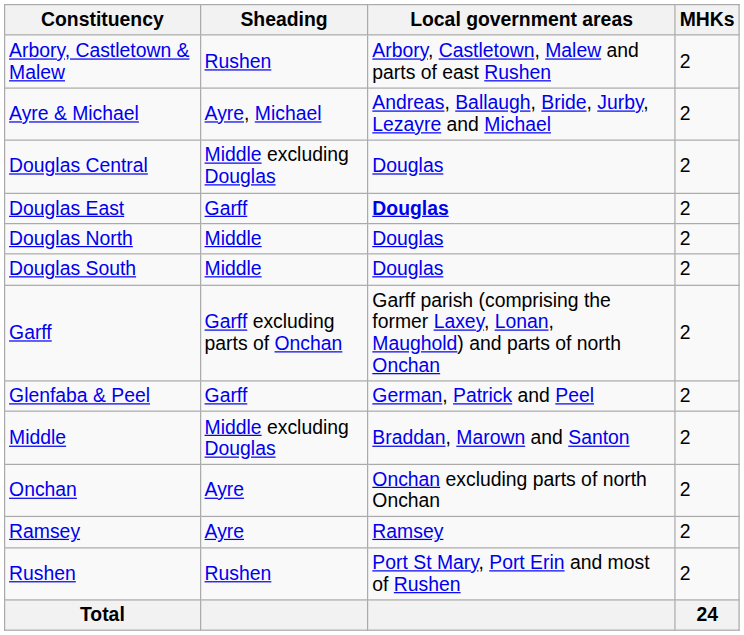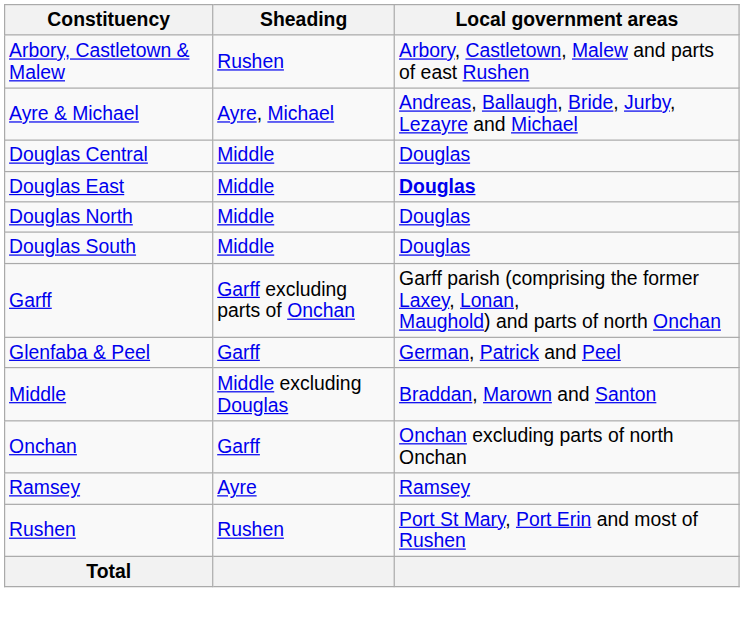 <table class="wikitable">
 <tr>
 <th>Constituency</th>
 <th>Sheading</th>
 <th>Local government areas</th>
-<th>MHKs</th>
 </tr>
 <tr>
 <td><a href='#'>Arbory, Castletown & Malew</a></td>
 <td><a href='#'>Rushen</a></td>
 <td><a href='#'>Arbory</a>, <a href='#'>Castletown</a>, <a href='#'>Malew</a> and parts of east <a href='#'>Rushen</a></td>
-<td>2</td>
 </tr>
 <tr>
 <td><a href='#'>Ayre & Michael</a></td>
 <td><a href='#'>Ayre</a>, <a href='#'>Michael</a></td>
 <td><a href='#'>Andreas</a>, <a href='#'>Ballaugh</a>, <a href='#'>Bride</a>, <a href='#'>Jurby</a>, <a href='#'>Lezayre</a> and <a href='#'>Michael</a></td>
-<td>2</td>
 </tr>
 <tr>
 <td><a href='#'>Douglas Central</a></td>
-<td><a href='#'>Middle</a> excluding <a href='#'>Douglas</a></td>
+<td><a href='#'>Middle</a></td>
 <td><a href='#'>Douglas</a></td>
-<td>2</td>
 </tr>
 <tr>
 <td><a href='#'>Douglas East</a></td>
-<td><a href='#'>Garff</a></td>
+<td><a href='#'>Middle</a></td>
 <td><strong><a href='#'>Douglas</a></strong></td>
-<td>2</td>
 </tr>
 <tr>
 <td><a href='#'>Douglas North</a></td>
 <td><a href='#'>Middle</a></td>
 <td><a href='#'>Douglas</a></td>
-<td>2</td>
 </tr>
 <tr>
 <td><a href='#'>Douglas South</a></td>
 <td><a href='#'>Middle</a></td>
 <td><a href='#'>Douglas</a></td>
-<td>2</td>
 </tr>
 <tr>
 <td><a href='#'>Garff</a></td>
 <td><a href='#'>Garff</a> excluding<br>parts of <a href='#'>Onchan</a></td>
 <td>Garff parish (comprising the former <a href='#'>Laxey</a>, <a href='#'>Lonan</a>,<br><a href='#'>Maughold</a>) and parts of north <a href='#'>Onchan</a></td>
-<td>2</td>
 </tr>
 <tr>
 <td><a href='#'>Glenfaba & Peel</a></td>
 <td><a href='#'>Garff</a></td>
 <td><a href='#'>German</a>, <a href='#'>Patrick</a> and <a href='#'>Peel</a></td>
-<td>2</td>
 </tr>
 <tr>
 <td><a href='#'>Middle</a></td>
 <td><a href='#'>Middle</a> excluding <a href='#'>Douglas</a></td>
 <td><a href='#'>Braddan</a>, <a href='#'>Marown</a> and <a href='#'>Santon</a></td>
-<td>2</td>
 </tr>
 <tr>
 <td><a href='#'>Onchan</a></td>
-<td><a href='#'>Ayre</a></td>
+<td><a href='#'>Garff</a></td>
 <td><a href='#'>Onchan</a> excluding parts of north Onchan</td>
-<td>2</td>
 </tr>
 <tr>
 <td><a href='#'>Ramsey</a></td>
 <td><a href='#'>Ayre</a></td>
 <td><a href='#'>Ramsey</a></td>
-<td>2</td>
 </tr>
 <tr>
 <td><a href='#'>Rushen</a></td>
 <td><a href='#'>Rushen</a></td>
 <td><a href='#'>Port St Mary</a>, <a href='#'>Port Erin</a> and most of <a href='#'>Rushen</a></td>
-<td>2</td>
 </tr>
 <tr>
 <th>Total</th>
 <th></th>
 <th></th>
-<th>24</th>
 </tr>
 </table>
